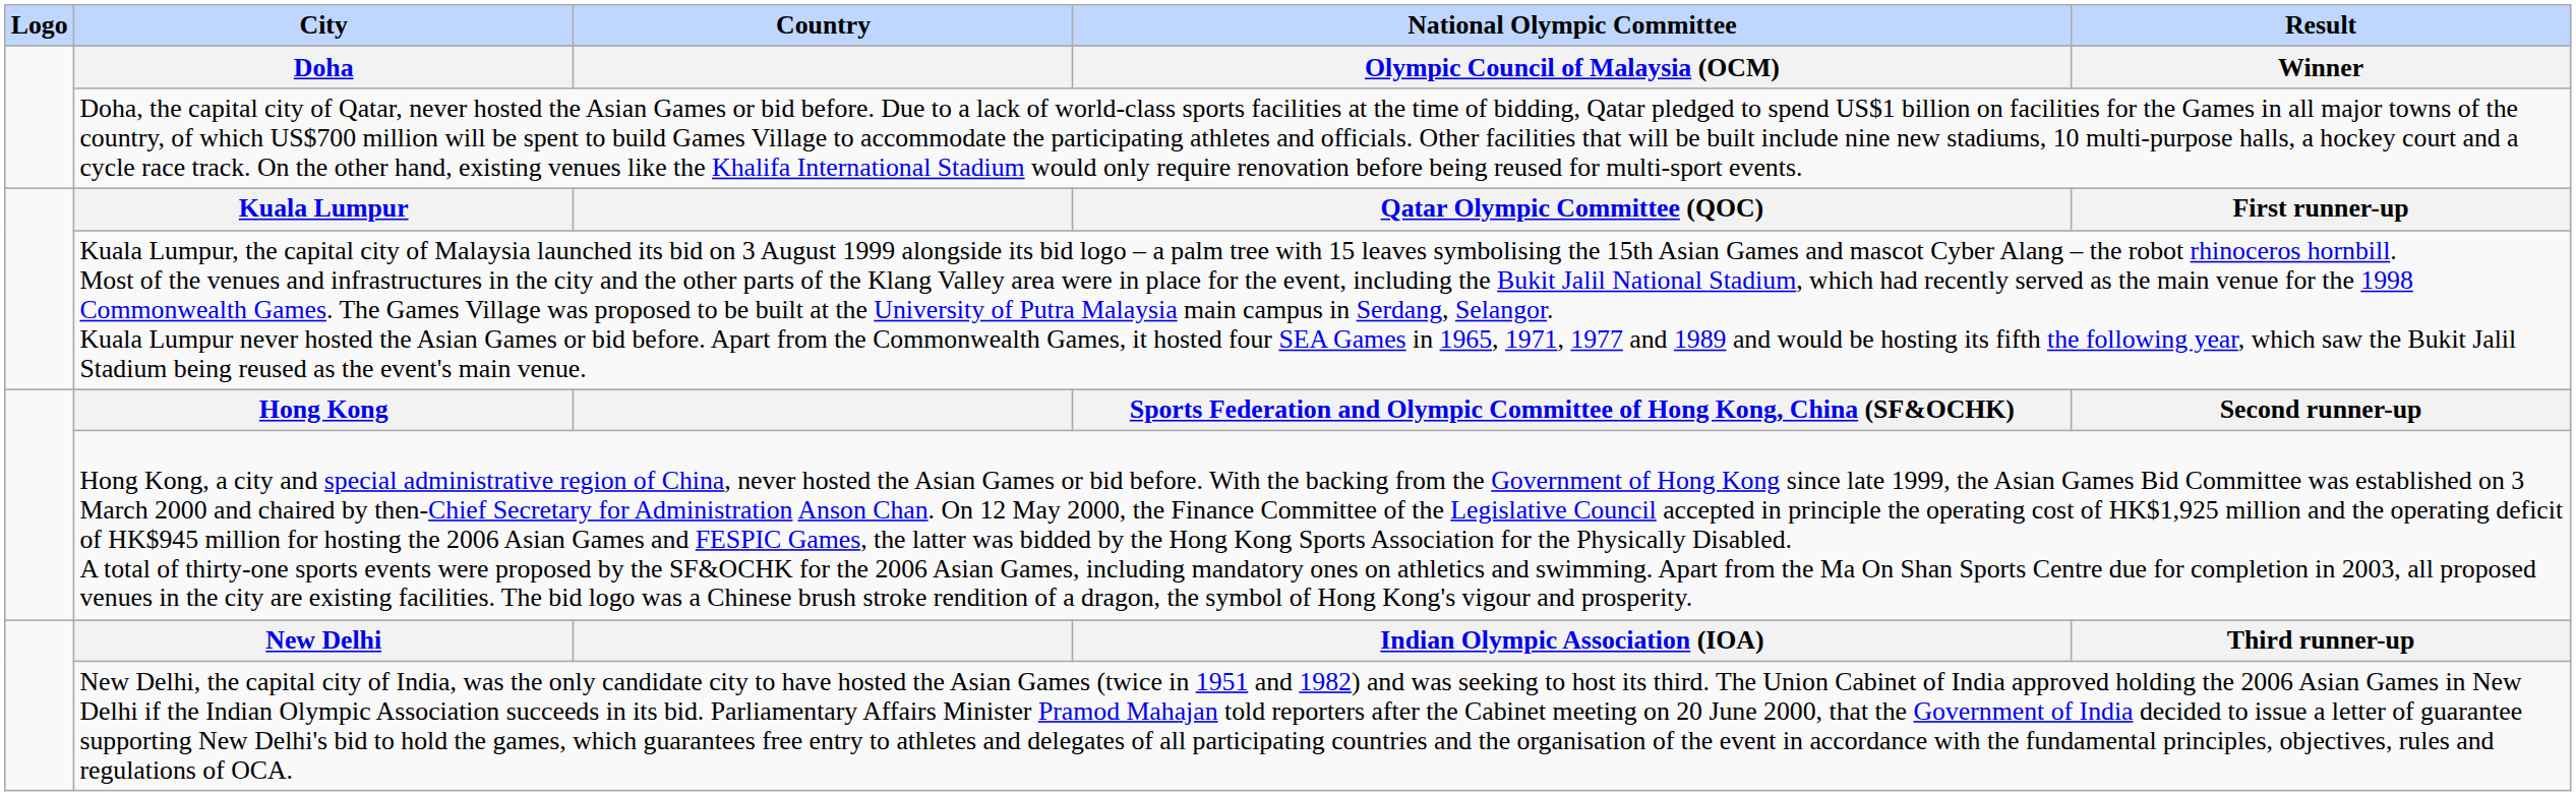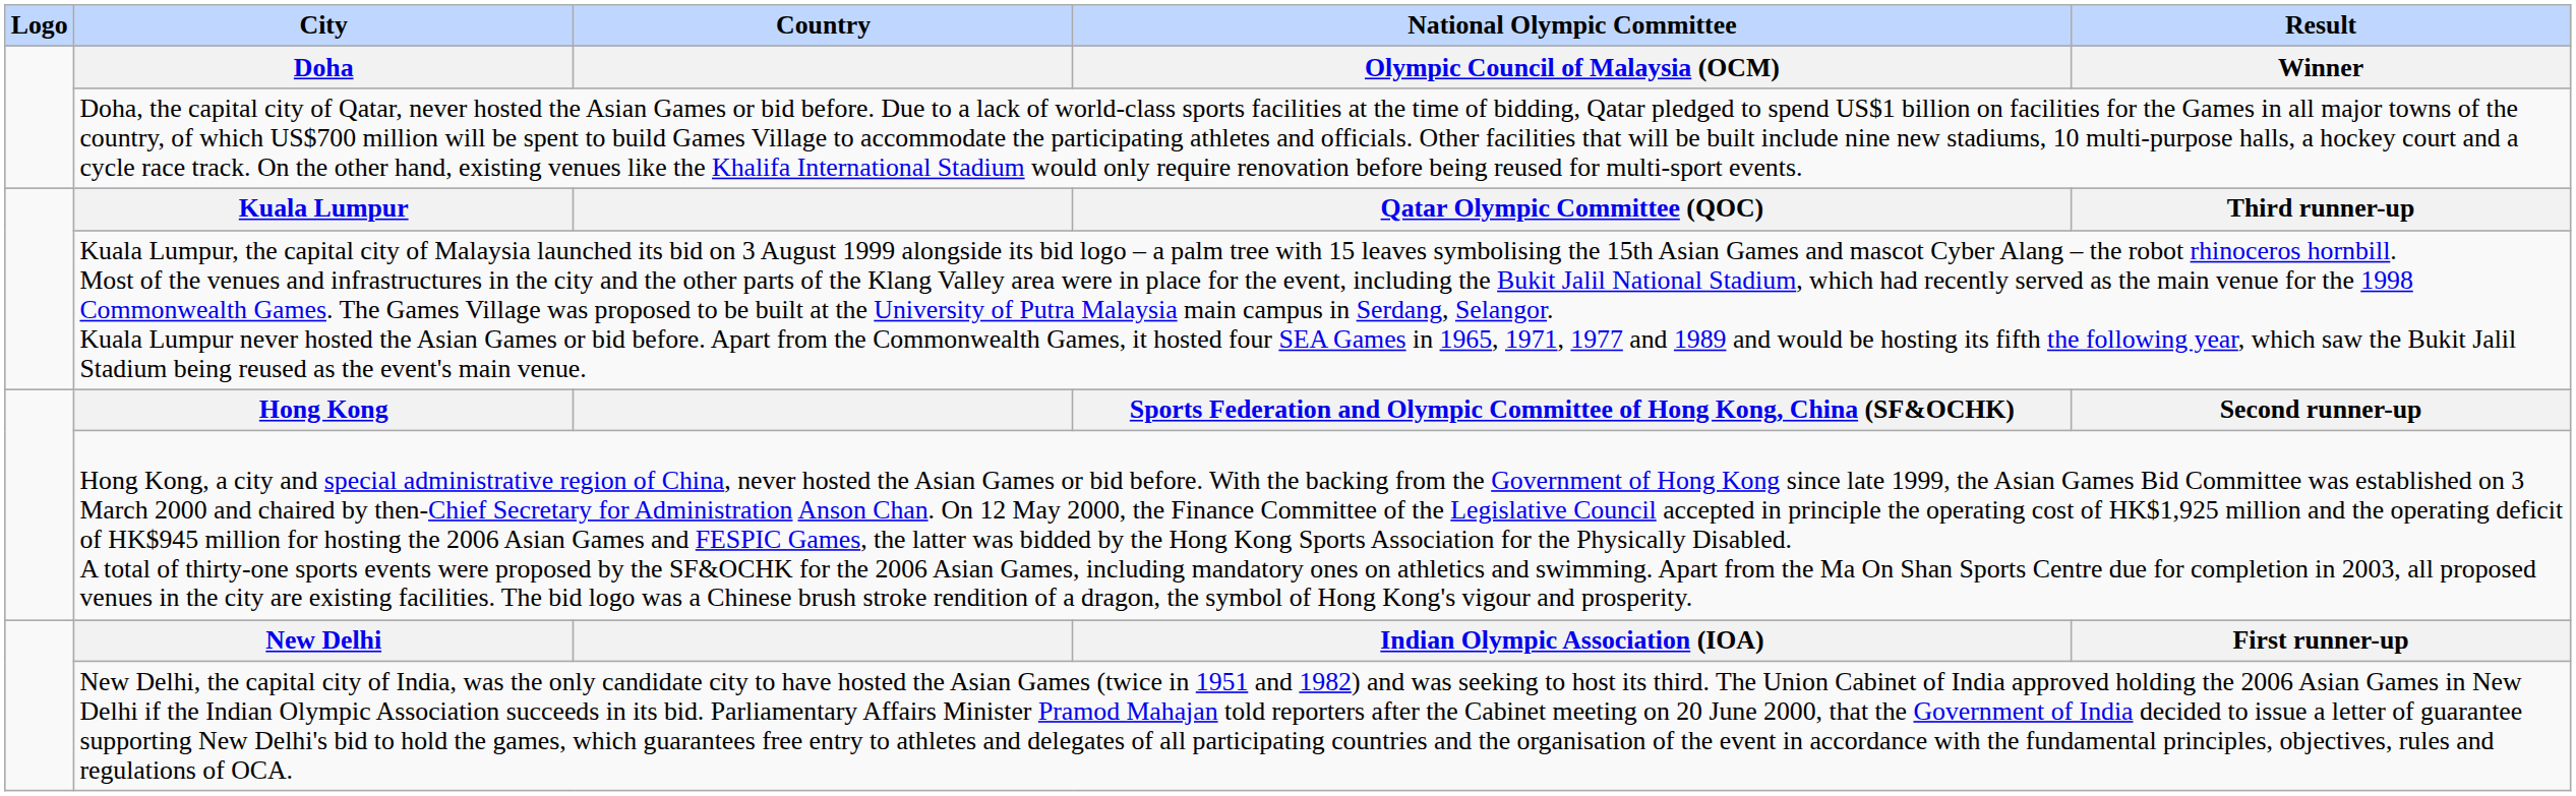 <table class="wikitable plainrowheaders">
 <tr>
 <th style="background-color: #BFD7FF">Logo<br></th>
 <th style="background-color:#BFD7FF" width="20%">City</th>
 <th style="background-color:#BFD7FF" width="20%">Country</th>
 <th style="background-color:#BFD7FF" width="40%">National Olympic Committee</th>
 <th style="background-color:#BFD7FF" width="20%">Result</th>
 </tr>
 <tr>
 <td style="text-align:center" scope="row" rowspan="2"></td>
 <th style="text-align:center" scope="row"><strong><a href='#'>Doha</a></strong></th>
 <th scope="row"></th>
 <th style="text-align:center" scope="row"><a href='#'>Olympic Council of Malaysia</a> (OCM)</th>
 <th style="text-align:center" scope="row">Winner</th>
 </tr>
 <tr>
 <td colspan=4>Doha, the capital city of Qatar, never hosted the Asian Games or bid before. Due to a lack of world-class sports facilities at the time of bidding, Qatar pledged to spend US$1 billion on facilities for the Games in all major towns of the country, of which US$700 million will be spent to build Games Village to accommodate the participating athletes and officials. Other facilities that will be built include nine new stadiums, 10 multi-purpose halls, a hockey court and a cycle race track. On the other hand, existing venues like the <a href='#'>Khalifa International Stadium</a> would only require renovation before being reused for multi-sport events.</td>
 </tr>
 <tr>
 <td style="text-align:center" scope="row" rowspan="2"></td>
 <th style="text-align:center" scope="row"><strong><a href='#'>Kuala Lumpur</a></strong></th>
 <th scope="row"></th>
 <th style="text-align:center" scope="row"><a href='#'>Qatar Olympic Committee</a> (QOC)</th>
-<th style="text-align:center" scope="row">First runner-up</th>
+<th style="text-align:center" scope="row">Third runner-up</th>
 </tr>
 <tr>
 <td colspan=4>Kuala Lumpur, the capital city of Malaysia launched its bid on 3 August 1999 alongside its bid logo – a palm tree with 15 leaves symbolising the 15th Asian Games and mascot Cyber Alang – the robot <a href='#'>rhinoceros hornbill</a>.<br>Most of the venues and infrastructures in the city and the other parts of the Klang Valley area were in place for the event, including the <a href='#'>Bukit Jalil National Stadium</a>, which had recently served as the main venue for the <a href='#'>1998 Commonwealth Games</a>. The Games Village was proposed to be built at the <a href='#'>University of Putra Malaysia</a> main campus in <a href='#'>Serdang</a>, <a href='#'>Selangor</a>.<br>Kuala Lumpur never hosted the Asian Games or bid before. Apart from the Commonwealth Games, it hosted four <a href='#'>SEA Games</a> in <a href='#'>1965</a>, <a href='#'>1971</a>, <a href='#'>1977</a> and <a href='#'>1989</a> and would be hosting its fifth <a href='#'>the following year</a>, which saw the Bukit Jalil Stadium being reused as the event's main venue.</td>
 </tr>
 <tr>
 <td style="text-align:center" scope="row" rowspan="2"></td>
 <th style="text-align:center" scope="row"><strong><a href='#'>Hong Kong</a></strong></th>
 <th scope="row"></th>
 <th style="text-align:center" scope="row"><a href='#'>Sports Federation and Olympic Committee of Hong Kong, China</a> (SF&OCHK)</th>
 <th style="text-align:center" scope="row">Second runner-up</th>
 </tr>
 <tr>
 <td colspan=4><br>Hong Kong, a city and <a href='#'>special administrative region of China</a>, never hosted the Asian Games or bid before. With the backing from the <a href='#'>Government of Hong Kong</a> since late 1999, the Asian Games Bid Committee was established on 3 March 2000 and chaired by then-<a href='#'>Chief Secretary for Administration</a> <a href='#'>Anson Chan</a>. On 12 May 2000, the Finance Committee of the <a href='#'>Legislative Council</a> accepted in principle the operating cost of HK$1,925 million and the operating deficit of HK$945 million for hosting the 2006 Asian Games and <a href='#'>FESPIC Games</a>, the latter was bidded by the Hong Kong Sports Association for the Physically Disabled.<br>A total of thirty-one sports events were proposed by the SF&OCHK for the 2006 Asian Games, including mandatory ones on athletics and swimming. Apart from the Ma On Shan Sports Centre due for completion in 2003, all proposed venues in the city are existing facilities. The bid logo was a Chinese brush stroke rendition of a dragon, the symbol of Hong Kong's vigour and prosperity.</td>
 </tr>
 <tr>
 <td style="text-align:center" scope="row" rowspan="2"></td>
 <th style="text-align:center" scope="row"><strong><a href='#'>New Delhi</a></strong></th>
 <th scope="row"></th>
 <th style="text-align:center" scope="row"><a href='#'>Indian Olympic Association</a> (IOA)</th>
-<th style="text-align:center" scope="row">Third runner-up</th>
+<th style="text-align:center" scope="row">First runner-up</th>
 </tr>
 <tr>
 <td colspan=4>New Delhi, the capital city of India, was the only candidate city to have hosted the Asian Games (twice in <a href='#'>1951</a> and <a href='#'>1982</a>) and was seeking to host its third. The Union Cabinet of India approved holding the 2006 Asian Games in New Delhi if the Indian Olympic Association succeeds in its bid. Parliamentary Affairs Minister <a href='#'>Pramod Mahajan</a> told reporters after the Cabinet meeting on 20 June 2000, that the <a href='#'>Government of India</a> decided to issue a letter of guarantee supporting New Delhi's bid to hold the games, which guarantees free entry to athletes and delegates of all participating countries and the organisation of the event in accordance with the fundamental principles, objectives, rules and regulations of OCA.</td>
 </tr>
 </table>
